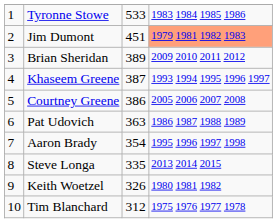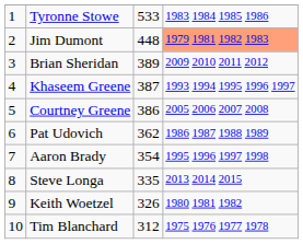 <table class="wikitable">
 <tr>
 </tr>
 <tr>
 <td>1</td>
 <td><a href='#'>Tyronne Stowe</a></td>
 <td>533</td>
 <td style="font-size:80%;"><a href='#'>1983</a> <a href='#'>1984</a> <a href='#'>1985</a> <a href='#'>1986</a></td>
 </tr>
 <tr>
 <td>2</td>
 <td>Jim Dumont</td>
-<td>451</td>
+<td>448</td>
 <td style="background: lightsalmon; font-size:80%;"><a href='#'>1979</a> <a href='#'>1981</a> <a href='#'>1982</a> <a href='#'>1983</a></td>
 </tr>
 <tr>
 <td>3</td>
 <td>Brian Sheridan</td>
 <td>389</td>
 <td style="font-size:80%;"><a href='#'>2009</a> <a href='#'>2010</a> <a href='#'>2011</a> <a href='#'>2012</a></td>
 </tr>
 <tr>
 <td>4</td>
 <td><a href='#'>Khaseem Greene</a></td>
 <td>387</td>
 <td style="font-size:80%;"><a href='#'>1993</a> <a href='#'>1994</a> <a href='#'>1995</a> <a href='#'>1996</a> <a href='#'>1997</a></td>
 </tr>
 <tr>
 <td>5</td>
 <td><a href='#'>Courtney Greene</a></td>
 <td>386</td>
 <td style="font-size:80%;"><a href='#'>2005</a> <a href='#'>2006</a> <a href='#'>2007</a> <a href='#'>2008</a></td>
 </tr>
 <tr>
 <td>6</td>
 <td>Pat Udovich</td>
-<td>363</td>
+<td>362</td>
 <td style="font-size:80%;"><a href='#'>1986</a> <a href='#'>1987</a> <a href='#'>1988</a> <a href='#'>1989</a></td>
 </tr>
 <tr>
 <td>7</td>
 <td>Aaron Brady</td>
 <td>354</td>
 <td style="font-size:80%;"><a href='#'>1995</a> <a href='#'>1996</a> <a href='#'>1997</a> <a href='#'>1998</a></td>
 </tr>
 <tr>
 <td>8</td>
 <td>Steve Longa</td>
 <td>335</td>
 <td style="font-size:80%;"><a href='#'>2013</a> <a href='#'>2014</a> <a href='#'>2015</a></td>
 </tr>
 <tr>
 <td>9</td>
 <td>Keith Woetzel</td>
 <td>326</td>
 <td style="font-size:80%;"><a href='#'>1980</a> <a href='#'>1981</a> <a href='#'>1982</a></td>
 </tr>
 <tr>
 <td>10</td>
 <td>Tim Blanchard</td>
 <td>312</td>
 <td style="font-size:80%;"><a href='#'>1975</a> <a href='#'>1976</a> <a href='#'>1977</a> <a href='#'>1978</a></td>
 </tr>
 </table>
